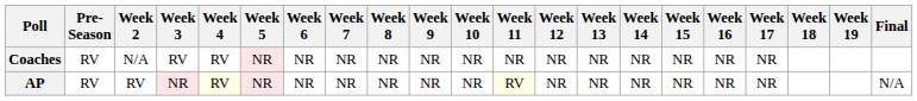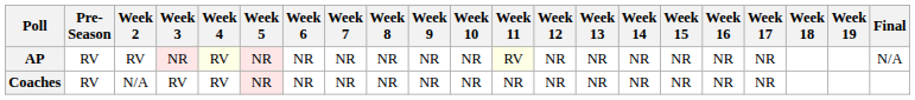 <table class="wikitable" style="white-space:nowrap;font-size:90%">
 <tr>
 <th>Poll</th>
 <th>Pre-<br>Season</th>
 <th>Week<br>2</th>
 <th>Week<br>3</th>
 <th>Week<br>4</th>
 <th>Week<br>5</th>
 <th>Week<br>6</th>
 <th>Week<br>7</th>
 <th>Week<br>8</th>
 <th>Week<br>9</th>
 <th>Week<br>10</th>
 <th>Week<br>11</th>
 <th>Week<br>12</th>
 <th>Week<br>13</th>
 <th>Week<br>14</th>
 <th>Week<br>15</th>
 <th>Week<br>16</th>
 <th>Week<br>17</th>
 <th>Week<br>18</th>
 <th>Week<br>19</th>
 <th>Final</th>
 </tr>
 <tr style="text-align:center;">
+<th>AP</th>
+<td style="background:#FFF;">RV</td>
+<td style="background:#FFF;">RV</td>
+<td style="background:#FFE6E6;">NR</td>
+<td style="background:#FFFFE6;">RV</td>
+<td style="background:#FFE6E6;">NR</td>
+<td style="background:#FFF;">NR</td>
+<td style="background:#FFF;">NR</td>
+<td style="background:#FFF;">NR</td>
+<td style="background:#FFF;">NR</td>
+<td style="background:#FFF;">NR</td>
+<td style="background:#FFFFE6;">RV</td>
+<td style="background:#FFF;">NR</td>
+<td style="background:#FFF;">NR</td>
+<td style="background:#FFF;">NR</td>
+<td style="background:#FFF;">NR</td>
+<td style="background:#FFF;">NR</td>
+<td style="background:#FFF;">NR</td>
+<td style="background:#FFF;"></td>
+<td style="background:#FFF;"></td>
+<td style="background:#FFF;">N/A</td>
+</tr>
+<tr style="text-align:center;">
 <th>Coaches</th>
 <td style="background:#FFF;">RV</td>
 <td style="background:#FFF;">N/A</td>
 <td style="background:#FFF;">RV</td>
 <td style="background:#FFF;">RV</td>
 <td style="background:#FFE6E6;">NR</td>
 <td style="background:#FFF;">NR</td>
 <td style="background:#FFF;">NR</td>
 <td style="background:#FFF;">NR</td>
 <td style="background:#FFF;">NR</td>
 <td style="background:#FFF;">NR</td>
 <td style="background:#FFF;">NR</td>
 <td style="background:#FFF;">NR</td>
 <td style="background:#FFF;">NR</td>
 <td style="background:#FFF;">NR</td>
 <td style="background:#FFF;">NR</td>
 <td style="background:#FFF;">NR</td>
 <td style="background:#FFF;">NR</td>
 <td style="background:#FFF;"></td>
 <td style="background:#FFF;"></td>
 <td style="background:#FFF;"></td>
 </tr>
-<tr style="text-align:center;">
-<th>AP</th>
-<td style="background:#FFF;">RV</td>
-<td style="background:#FFF;">RV</td>
-<td style="background:#FFE6E6;">NR</td>
-<td style="background:#FFFFE6;">RV</td>
-<td style="background:#FFE6E6;">NR</td>
-<td style="background:#FFF;">NR</td>
-<td style="background:#FFF;">NR</td>
-<td style="background:#FFF;">NR</td>
-<td style="background:#FFF;">NR</td>
-<td style="background:#FFF;">NR</td>
-<td style="background:#FFFFE6;">RV</td>
-<td style="background:#FFF;">NR</td>
-<td style="background:#FFF;">NR</td>
-<td style="background:#FFF;">NR</td>
-<td style="background:#FFF;">NR</td>
-<td style="background:#FFF;">NR</td>
-<td style="background:#FFF;">NR</td>
-<td style="background:#FFF;"></td>
-<td style="background:#FFF;"></td>
-<td style="background:#FFF;">N/A</td>
-</tr>
 </table>
